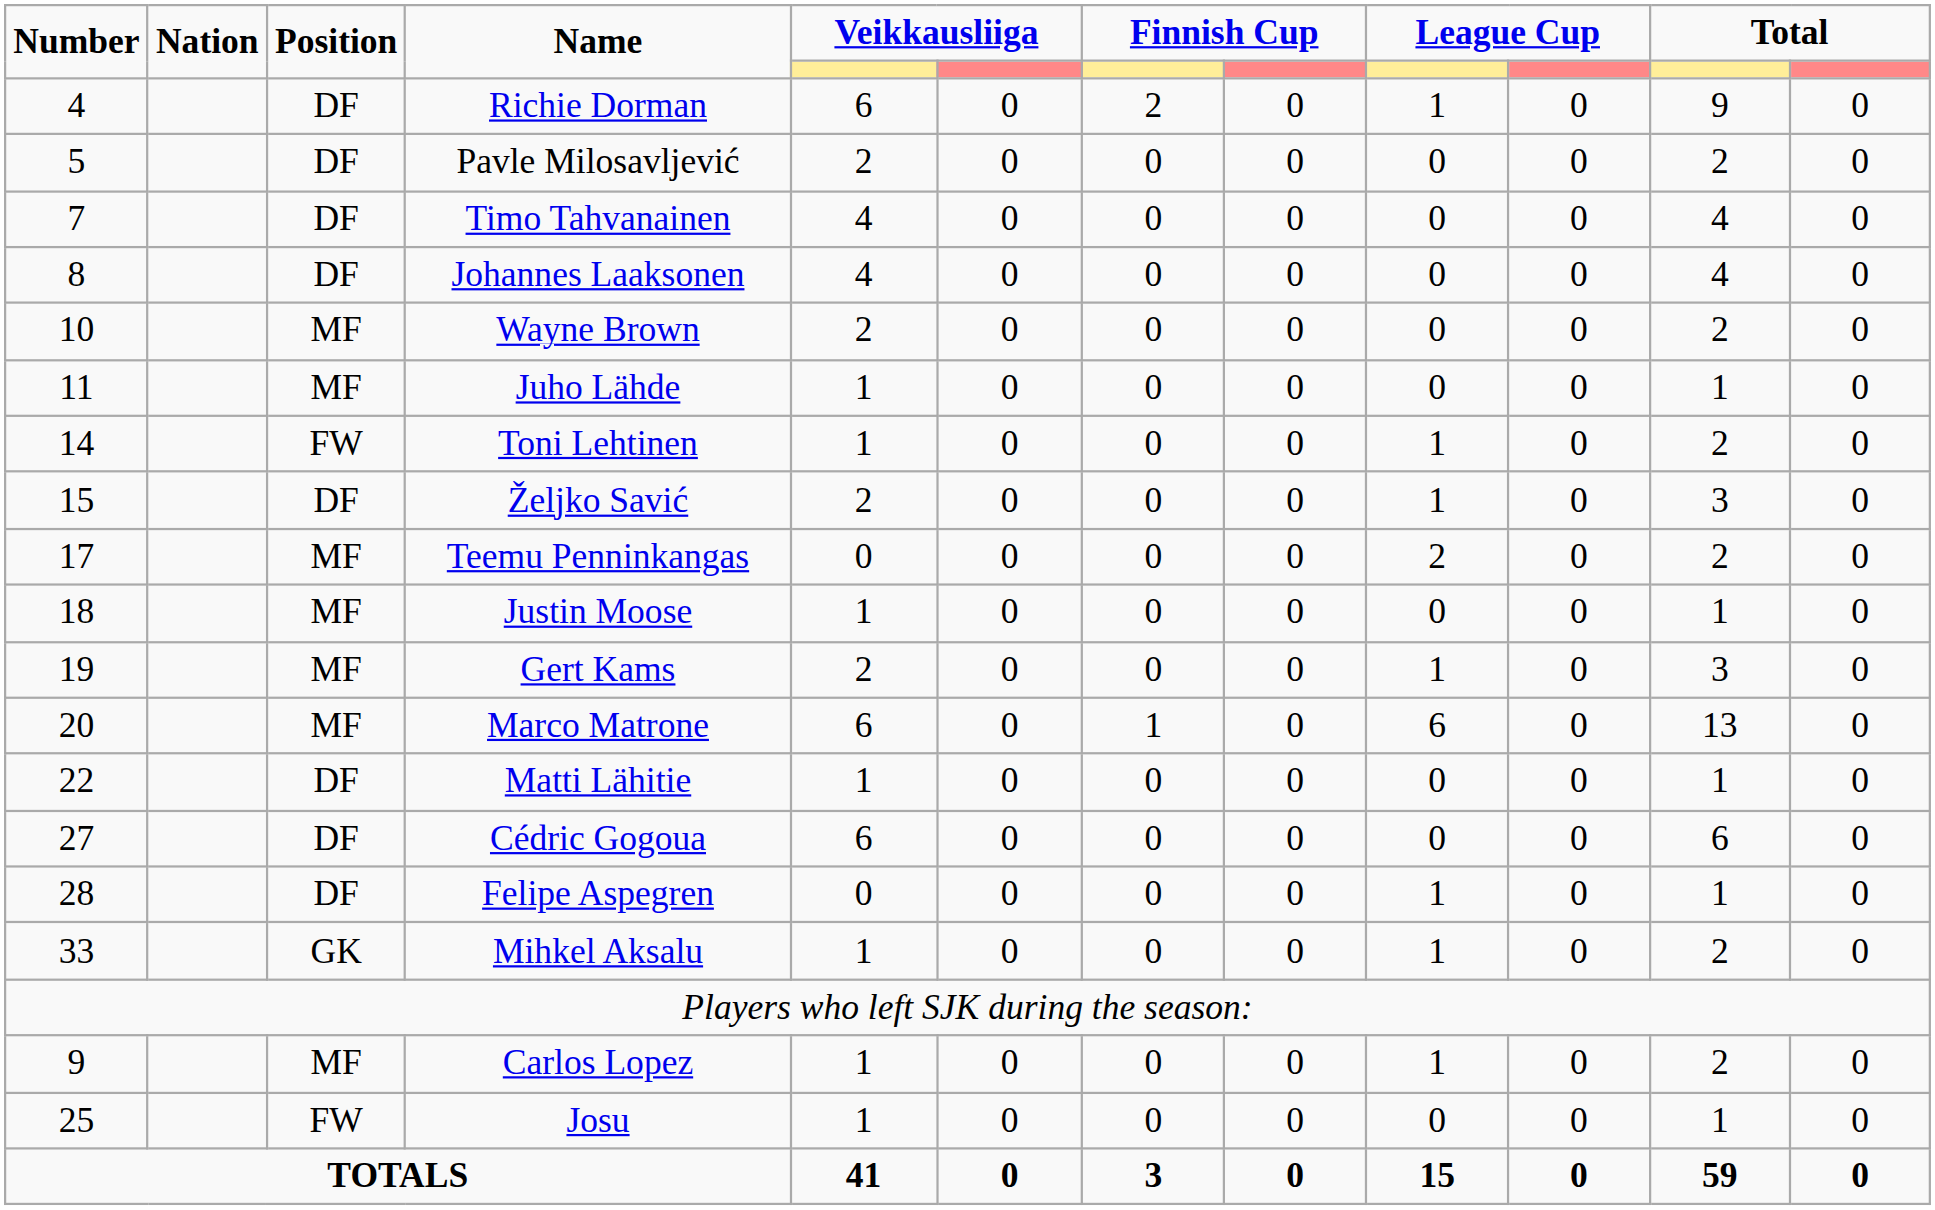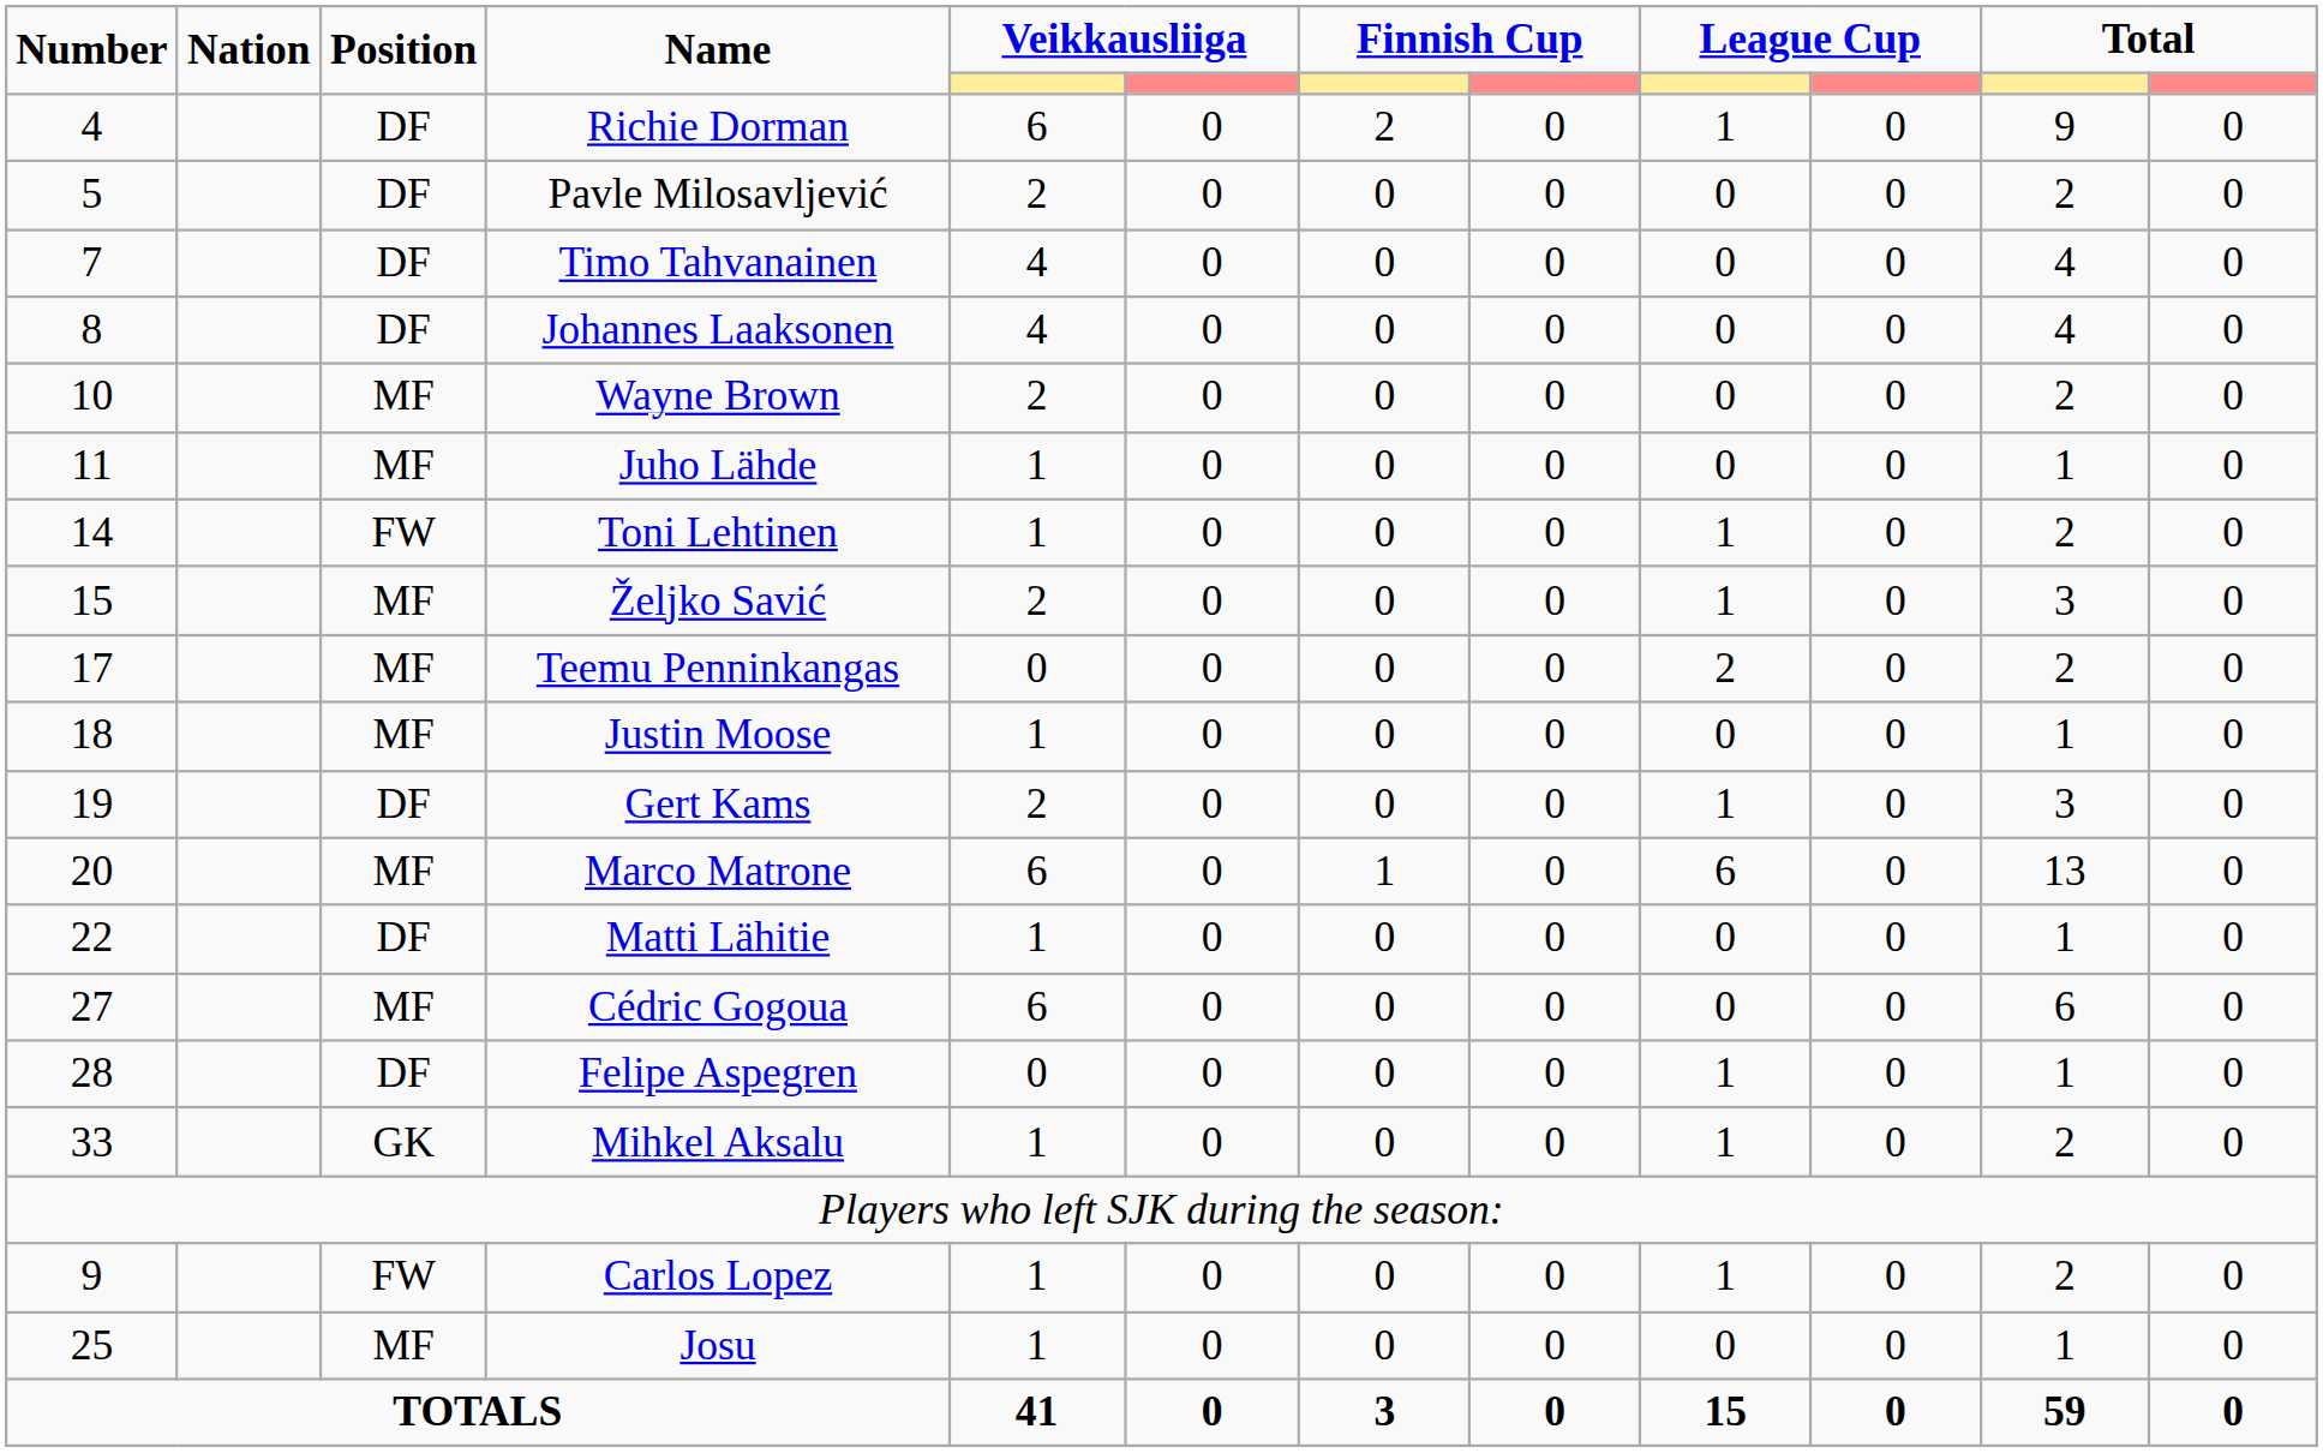 <table class="wikitable" style="text-align:center;">
 <tr>
 <td rowspan="2"  style="width:5%; text-align:center;"><strong>Number</strong></td>
 <td rowspan="2"  style="width:5%; text-align:center;"><strong>Nation</strong></td>
 <td rowspan="2"  style="width:5%; text-align:center;"><strong>Position</strong></td>
 <td rowspan="2"  style="width:20%; text-align:center;"><strong>Name</strong></td>
 <td colspan="2" style="text-align:center;"><strong><a href='#'>Veikkausliiga</a></strong></td>
 <td colspan="2" style="text-align:center;"><strong><a href='#'>Finnish Cup</a></strong></td>
 <td colspan="2" style="text-align:center;"><strong><a href='#'>League Cup</a></strong></td>
 <td colspan="2" style="text-align:center;"><strong>Total</strong></td>
 </tr>
 <tr>
 <th style="width:60px; background:#fe9;"></th>
 <th style="width:60px; background:#ff8888;"></th>
 <th style="width:60px; background:#fe9;"></th>
 <th style="width:60px; background:#ff8888;"></th>
 <th style="width:60px; background:#fe9;"></th>
 <th style="width:60px; background:#ff8888;"></th>
 <th style="width:60px; background:#fe9;"></th>
 <th style="width:60px; background:#ff8888;"></th>
 </tr>
 <tr>
 <td>4</td>
 <td></td>
 <td>DF</td>
 <td><a href='#'>Richie Dorman</a></td>
 <td>6</td>
 <td>0</td>
 <td>2</td>
 <td>0</td>
 <td>1</td>
 <td>0</td>
 <td>9</td>
 <td>0</td>
 </tr>
 <tr>
 <td>5</td>
 <td></td>
 <td>DF</td>
 <td>Pavle Milosavljević</td>
 <td>2</td>
 <td>0</td>
 <td>0</td>
 <td>0</td>
 <td>0</td>
 <td>0</td>
 <td>2</td>
 <td>0</td>
 </tr>
 <tr>
 <td>7</td>
 <td></td>
 <td>DF</td>
 <td><a href='#'>Timo Tahvanainen</a></td>
 <td>4</td>
 <td>0</td>
 <td>0</td>
 <td>0</td>
 <td>0</td>
 <td>0</td>
 <td>4</td>
 <td>0</td>
 </tr>
 <tr>
 <td>8</td>
 <td></td>
 <td>DF</td>
 <td><a href='#'>Johannes Laaksonen</a></td>
 <td>4</td>
 <td>0</td>
 <td>0</td>
 <td>0</td>
 <td>0</td>
 <td>0</td>
 <td>4</td>
 <td>0</td>
 </tr>
 <tr>
 <td>10</td>
 <td></td>
 <td>MF</td>
 <td><a href='#'>Wayne Brown</a></td>
 <td>2</td>
 <td>0</td>
 <td>0</td>
 <td>0</td>
 <td>0</td>
 <td>0</td>
 <td>2</td>
 <td>0</td>
 </tr>
 <tr>
 <td>11</td>
 <td></td>
 <td>MF</td>
 <td><a href='#'>Juho Lähde</a></td>
 <td>1</td>
 <td>0</td>
 <td>0</td>
 <td>0</td>
 <td>0</td>
 <td>0</td>
 <td>1</td>
 <td>0</td>
 </tr>
 <tr>
 <td>14</td>
 <td></td>
 <td>FW</td>
 <td><a href='#'>Toni Lehtinen</a></td>
 <td>1</td>
 <td>0</td>
 <td>0</td>
 <td>0</td>
 <td>1</td>
 <td>0</td>
 <td>2</td>
 <td>0</td>
 </tr>
 <tr>
 <td>15</td>
 <td></td>
-<td>DF</td>
+<td>MF</td>
 <td><a href='#'>Željko Savić</a></td>
 <td>2</td>
 <td>0</td>
 <td>0</td>
 <td>0</td>
 <td>1</td>
 <td>0</td>
 <td>3</td>
 <td>0</td>
 </tr>
 <tr>
 <td>17</td>
 <td></td>
 <td>MF</td>
 <td><a href='#'>Teemu Penninkangas</a></td>
 <td>0</td>
 <td>0</td>
 <td>0</td>
 <td>0</td>
 <td>2</td>
 <td>0</td>
 <td>2</td>
 <td>0</td>
 </tr>
 <tr>
 <td>18</td>
 <td></td>
 <td>MF</td>
 <td><a href='#'>Justin Moose</a></td>
 <td>1</td>
 <td>0</td>
 <td>0</td>
 <td>0</td>
 <td>0</td>
 <td>0</td>
 <td>1</td>
 <td>0</td>
 </tr>
 <tr>
 <td>19</td>
 <td></td>
-<td>MF</td>
+<td>DF</td>
 <td><a href='#'>Gert Kams</a></td>
 <td>2</td>
 <td>0</td>
 <td>0</td>
 <td>0</td>
 <td>1</td>
 <td>0</td>
 <td>3</td>
 <td>0</td>
 </tr>
 <tr>
 <td>20</td>
 <td></td>
 <td>MF</td>
 <td><a href='#'>Marco Matrone</a></td>
 <td>6</td>
 <td>0</td>
 <td>1</td>
 <td>0</td>
 <td>6</td>
 <td>0</td>
 <td>13</td>
 <td>0</td>
 </tr>
 <tr>
 <td>22</td>
 <td></td>
 <td>DF</td>
 <td><a href='#'>Matti Lähitie</a></td>
 <td>1</td>
 <td>0</td>
 <td>0</td>
 <td>0</td>
 <td>0</td>
 <td>0</td>
 <td>1</td>
 <td>0</td>
 </tr>
 <tr>
 <td>27</td>
 <td></td>
-<td>DF</td>
+<td>MF</td>
 <td><a href='#'>Cédric Gogoua</a></td>
 <td>6</td>
 <td>0</td>
 <td>0</td>
 <td>0</td>
 <td>0</td>
 <td>0</td>
 <td>6</td>
 <td>0</td>
 </tr>
 <tr>
 <td>28</td>
 <td></td>
 <td>DF</td>
 <td><a href='#'>Felipe Aspegren</a></td>
 <td>0</td>
 <td>0</td>
 <td>0</td>
 <td>0</td>
 <td>1</td>
 <td>0</td>
 <td>1</td>
 <td>0</td>
 </tr>
 <tr>
 <td>33</td>
 <td></td>
 <td>GK</td>
 <td><a href='#'>Mihkel Aksalu</a></td>
 <td>1</td>
 <td>0</td>
 <td>0</td>
 <td>0</td>
 <td>1</td>
 <td>0</td>
 <td>2</td>
 <td>0</td>
 </tr>
 <tr>
 <td colspan="14"><em>Players who left SJK during the season:</em></td>
 </tr>
 <tr>
 <td>9</td>
 <td></td>
-<td>MF</td>
+<td>FW</td>
 <td><a href='#'>Carlos Lopez</a></td>
 <td>1</td>
 <td>0</td>
 <td>0</td>
 <td>0</td>
 <td>1</td>
 <td>0</td>
 <td>2</td>
 <td>0</td>
 </tr>
 <tr>
 <td>25</td>
 <td></td>
-<td>FW</td>
+<td>MF</td>
 <td><a href='#'>Josu</a></td>
 <td>1</td>
 <td>0</td>
 <td>0</td>
 <td>0</td>
 <td>0</td>
 <td>0</td>
 <td>1</td>
 <td>0</td>
 </tr>
 <tr>
 <td colspan="4"><strong>TOTALS</strong></td>
 <td><strong>41</strong></td>
 <td><strong>0</strong></td>
 <td><strong>3</strong></td>
 <td><strong>0</strong></td>
 <td><strong>15</strong></td>
 <td><strong>0</strong></td>
 <td><strong>59</strong></td>
 <td><strong>0</strong></td>
 </tr>
 </table>
